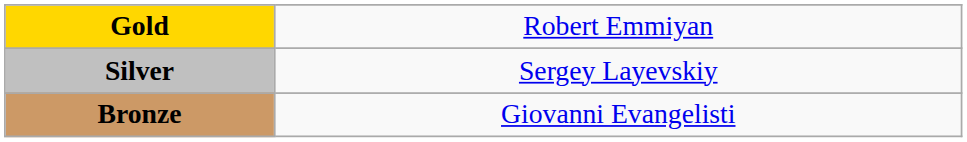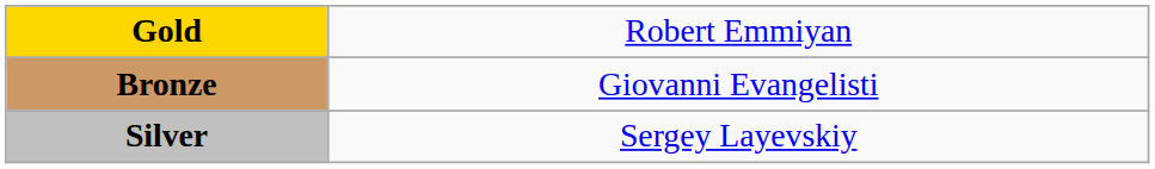 <table class="wikitable" style="text-align:center; " width="35%">
 <tr>
 <td bgcolor="gold"><strong>Gold</strong></td>
 <td><a href='#'>Robert Emmiyan</a><br>  <small><em></em></small></td>
 </tr>
 <tr>
+<td bgcolor="CC9966"><strong>Bronze</strong></td>
+<td><a href='#'>Giovanni Evangelisti</a><br>  <small><em></em></small></td>
+</tr>
+<tr>
 <td bgcolor="silver"><strong>Silver</strong></td>
 <td><a href='#'>Sergey Layevskiy</a><br>  <small><em></em></small></td>
 </tr>
-<tr>
-<td bgcolor="CC9966"><strong>Bronze</strong></td>
-<td><a href='#'>Giovanni Evangelisti</a><br>  <small><em></em></small></td>
-</tr>
 </table>
